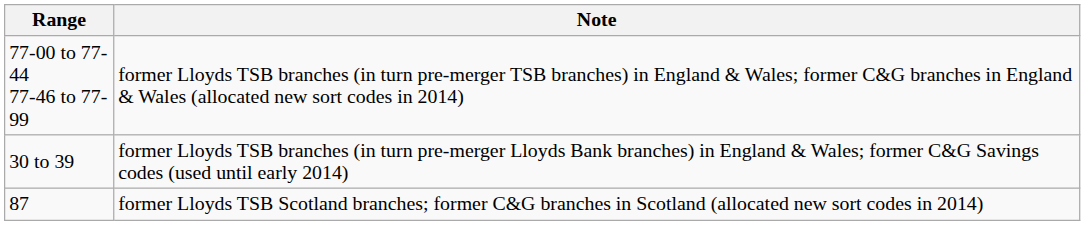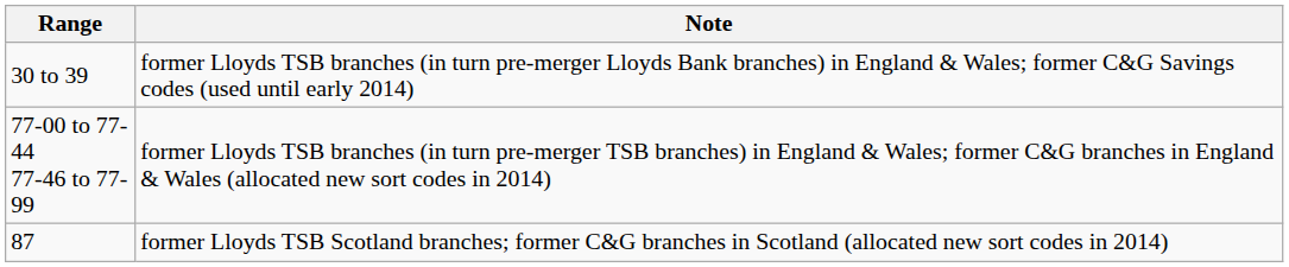 <table class="wikitable" style="text-align:left">
 <tr>
 <th>Range</th>
 <th>Note</th>
 </tr>
 <tr>
+<td>30 to 39</td>
+<td>former Lloyds TSB branches (in turn pre-merger Lloyds Bank branches) in England & Wales; former C&G Savings codes (used until early 2014)</td>
+</tr>
+<tr>
 <td>77-00 to 77-44<br>77-46 to 77-99</td>
 <td>former Lloyds TSB branches (in turn pre-merger TSB branches) in England & Wales; former C&G branches in England & Wales (allocated new sort codes in 2014)</td>
-</tr>
-<tr>
-<td>30 to 39</td>
-<td>former Lloyds TSB branches (in turn pre-merger Lloyds Bank branches) in England & Wales; former C&G Savings codes (used until early 2014)</td>
 </tr>
 <tr>
 <td>87</td>
 <td>former Lloyds TSB Scotland branches; former C&G branches in Scotland (allocated new sort codes in 2014)</td>
 </tr>
 </table>
